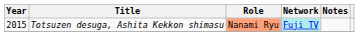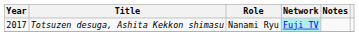 <table class="wikitable">
 <tr>
 <th>Year</th>
 <th>Title</th>
 <th>Role</th>
 <th>Network</th>
 <th>Notes</th>
 <th></th>
 </tr>
 <tr>
-<td>2015</td>
+<td>2017</td>
 <td><em>Totsuzen desuga, Ashita Kekkon shimasu</em></td>
-<td style="background: lightsalmon;">Nanami Ryu</td>
+<td>Nanami Ryu</td>
 <td style="background: paleturquoise;"><a href='#'>Fuji TV</a></td>
 <td></td>
 <td></td>
 </tr>
 <tr>
 </tr>
 </table>
